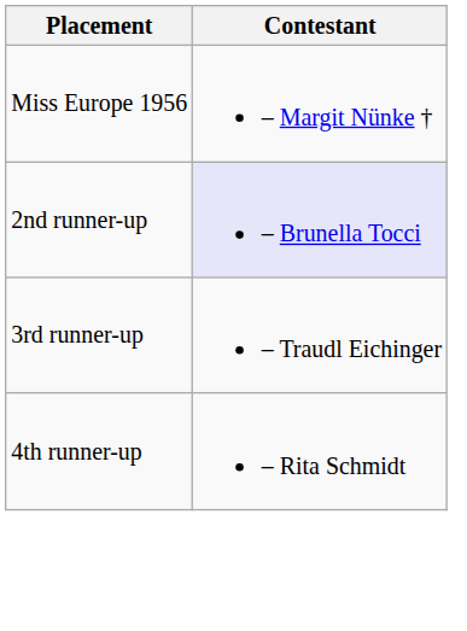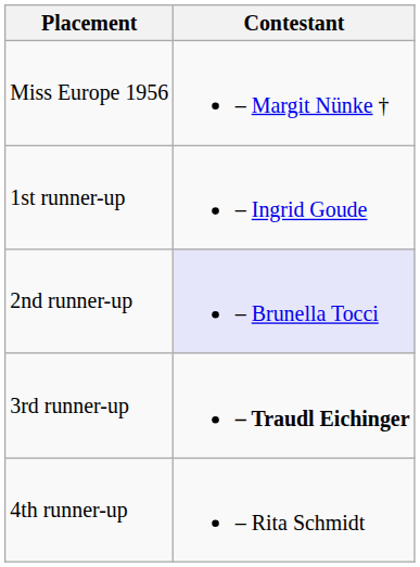 <table class="wikitable sortable" style="font-size: 95%;">
 <tr>
 <th>Placement</th>
 <th>Contestant</th>
 </tr>
 <tr>
 <td>Miss Europe 1956</td>
 <td><br><ul><li> – <a href='#'>Margit Nünke</a> †</li></ul></td>
 </tr>
 <tr>
+<td>1st runner-up</td>
+<td><br><ul><li> – <a href='#'>Ingrid Goude</a></li></ul></td>
+</tr>
+<tr>
 <td>2nd runner-up</td>
 <td style="background: lavender;"><br><ul><li> – <a href='#'>Brunella Tocci</a></li></ul></td>
 </tr>
 <tr>
 <td>3rd runner-up</td>
-<td><br><ul><li> – Traudl Eichinger</li></ul></td>
+<td><strong><br><ul><li> – Traudl Eichinger</li></ul></strong></td>
 </tr>
 <tr>
 <td>4th runner-up</td>
 <td><br><ul><li> – Rita Schmidt</li></ul></td>
 </tr>
 </table>
